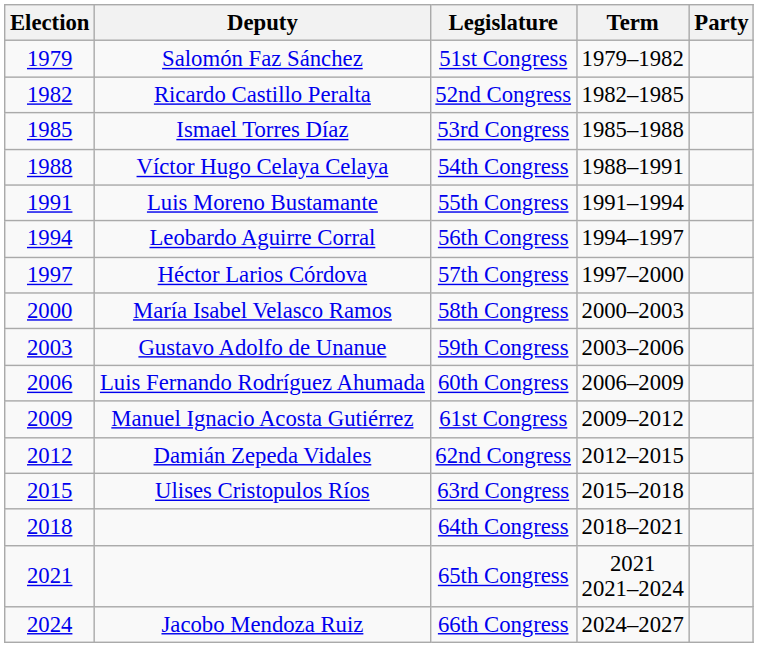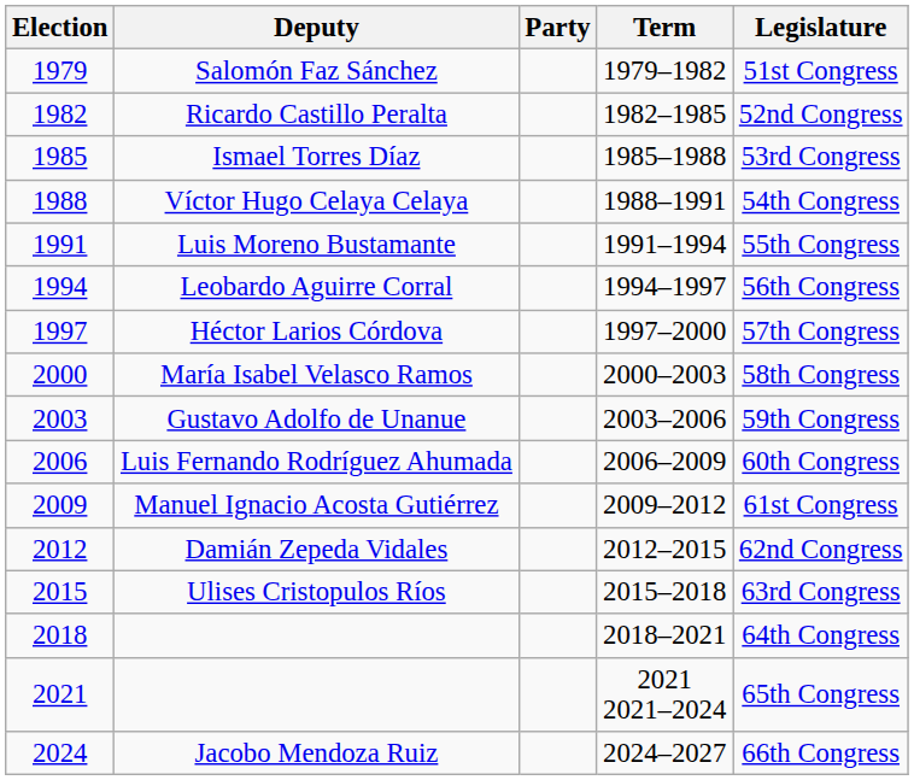 <table class="wikitable sortable" style="text-align: center">
 <tr>
 <th>Election</th>
 <th class="unsortable">Deputy</th>
+<th class="unsortable">Party</th>
+<th class="unsortable">Term</th>
 <th class="unsortable">Legislature</th>
-<th class="unsortable">Term</th>
-<th class="unsortable">Party</th>
 </tr>
 <tr>
 <td><a href='#'>1979</a></td>
 <td><a href='#'>Salomón Faz Sánchez</a></td>
+<td></td>
+<td>1979–1982</td>
 <td><a href='#'>51st Congress</a></td>
-<td>1979–1982</td>
-<td></td>
 </tr>
 <tr>
 <td><a href='#'>1982</a></td>
 <td><a href='#'>Ricardo Castillo Peralta</a></td>
+<td></td>
+<td>1982–1985</td>
 <td><a href='#'>52nd Congress</a></td>
-<td>1982–1985</td>
-<td></td>
 </tr>
 <tr>
 <td><a href='#'>1985</a></td>
 <td><a href='#'>Ismael Torres Díaz</a></td>
+<td></td>
+<td>1985–1988</td>
 <td><a href='#'>53rd Congress</a></td>
-<td>1985–1988</td>
-<td></td>
 </tr>
 <tr>
 <td><a href='#'>1988</a></td>
 <td><a href='#'>Víctor Hugo Celaya Celaya</a></td>
+<td></td>
+<td>1988–1991</td>
 <td><a href='#'>54th Congress</a></td>
-<td>1988–1991</td>
-<td></td>
 </tr>
 <tr>
 <td><a href='#'>1991</a></td>
 <td><a href='#'>Luis Moreno Bustamante</a></td>
+<td></td>
+<td>1991–1994</td>
 <td><a href='#'>55th Congress</a></td>
-<td>1991–1994</td>
-<td></td>
 </tr>
 <tr>
 <td><a href='#'>1994</a></td>
 <td><a href='#'>Leobardo Aguirre Corral</a></td>
+<td></td>
+<td>1994–1997</td>
 <td><a href='#'>56th Congress</a></td>
-<td>1994–1997</td>
-<td></td>
 </tr>
 <tr>
 <td><a href='#'>1997</a></td>
 <td><a href='#'>Héctor Larios Córdova</a></td>
+<td></td>
+<td>1997–2000</td>
 <td><a href='#'>57th Congress</a></td>
-<td>1997–2000</td>
-<td></td>
 </tr>
 <tr>
 <td><a href='#'>2000</a></td>
 <td><a href='#'>María Isabel Velasco Ramos</a></td>
+<td></td>
+<td>2000–2003</td>
 <td><a href='#'>58th Congress</a></td>
-<td>2000–2003</td>
-<td></td>
 </tr>
 <tr>
 <td><a href='#'>2003</a></td>
 <td><a href='#'>Gustavo Adolfo de Unanue</a></td>
+<td></td>
+<td>2003–2006</td>
 <td><a href='#'>59th Congress</a></td>
-<td>2003–2006</td>
-<td></td>
 </tr>
 <tr>
 <td><a href='#'>2006</a></td>
 <td><a href='#'>Luis Fernando Rodríguez Ahumada</a></td>
+<td></td>
+<td>2006–2009</td>
 <td><a href='#'>60th Congress</a></td>
-<td>2006–2009</td>
-<td></td>
 </tr>
 <tr>
 <td><a href='#'>2009</a></td>
 <td><a href='#'>Manuel Ignacio Acosta Gutiérrez</a></td>
+<td></td>
+<td>2009–2012</td>
 <td><a href='#'>61st Congress</a></td>
-<td>2009–2012</td>
-<td></td>
 </tr>
 <tr>
 <td><a href='#'>2012</a></td>
 <td><a href='#'>Damián Zepeda Vidales</a></td>
+<td></td>
+<td>2012–2015</td>
 <td><a href='#'>62nd Congress</a></td>
-<td>2012–2015</td>
-<td></td>
 </tr>
 <tr>
 <td><a href='#'>2015</a></td>
 <td><a href='#'>Ulises Cristopulos Ríos</a></td>
+<td></td>
+<td>2015–2018</td>
 <td><a href='#'>63rd Congress</a></td>
-<td>2015–2018</td>
-<td></td>
 </tr>
 <tr>
 <td><a href='#'>2018</a></td>
 <td></td>
+<td></td>
+<td>2018–2021</td>
 <td><a href='#'>64th Congress</a></td>
-<td>2018–2021</td>
-<td></td>
 </tr>
 <tr>
 <td><a href='#'>2021</a></td>
 <td> <br></td>
+<td></td>
+<td>2021<br>2021–2024</td>
 <td><a href='#'>65th Congress</a></td>
-<td>2021<br>2021–2024</td>
-<td></td>
 </tr>
 <tr>
 <td><a href='#'>2024</a></td>
 <td><a href='#'>Jacobo Mendoza Ruiz</a></td>
+<td></td>
+<td>2024–2027</td>
 <td><a href='#'>66th Congress</a></td>
-<td>2024–2027</td>
-<td></td>
 </tr>
 </table>
